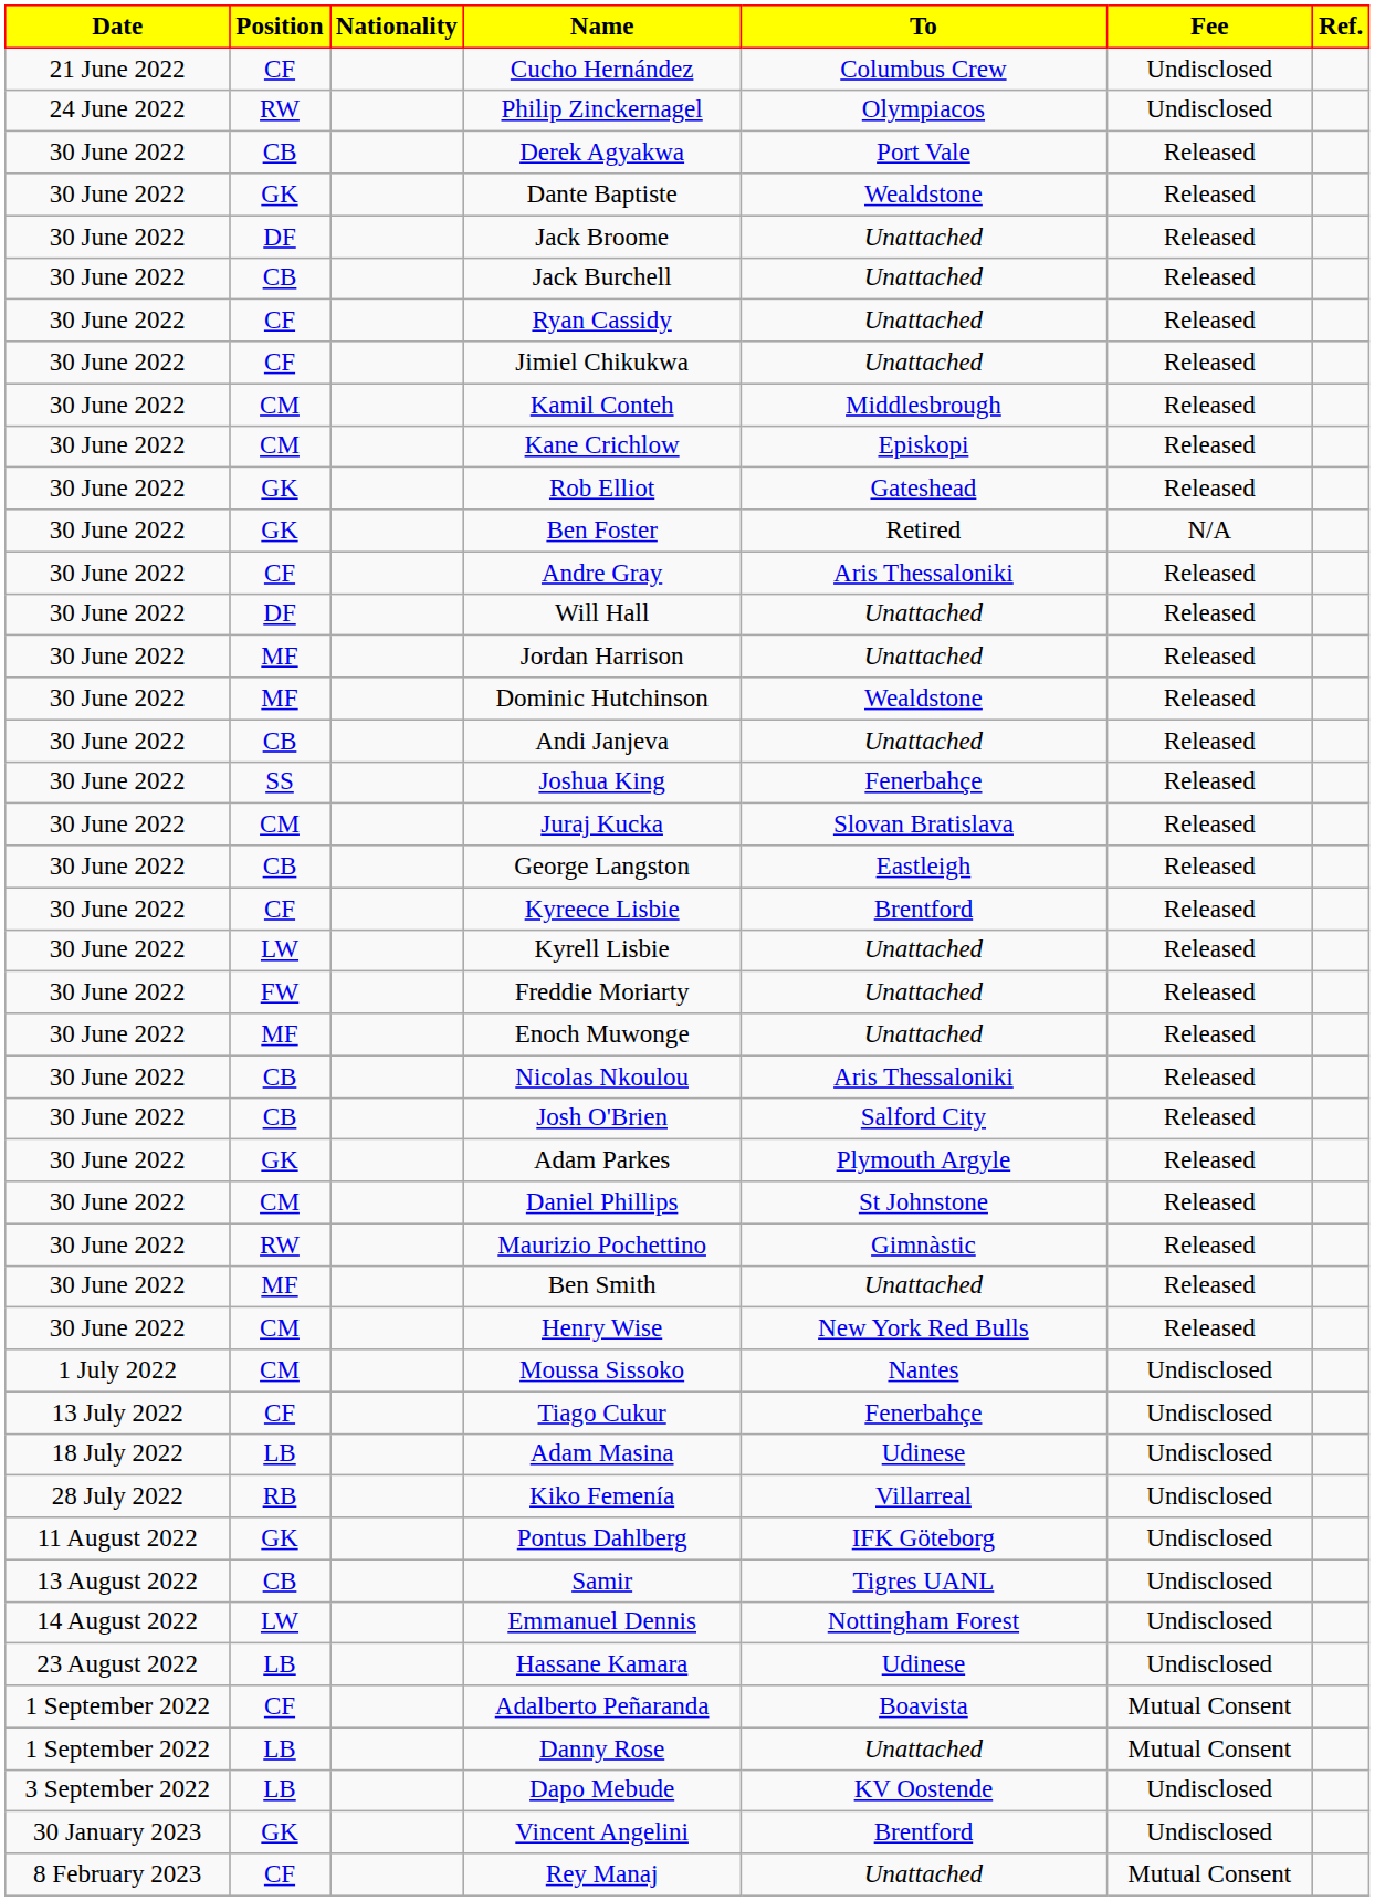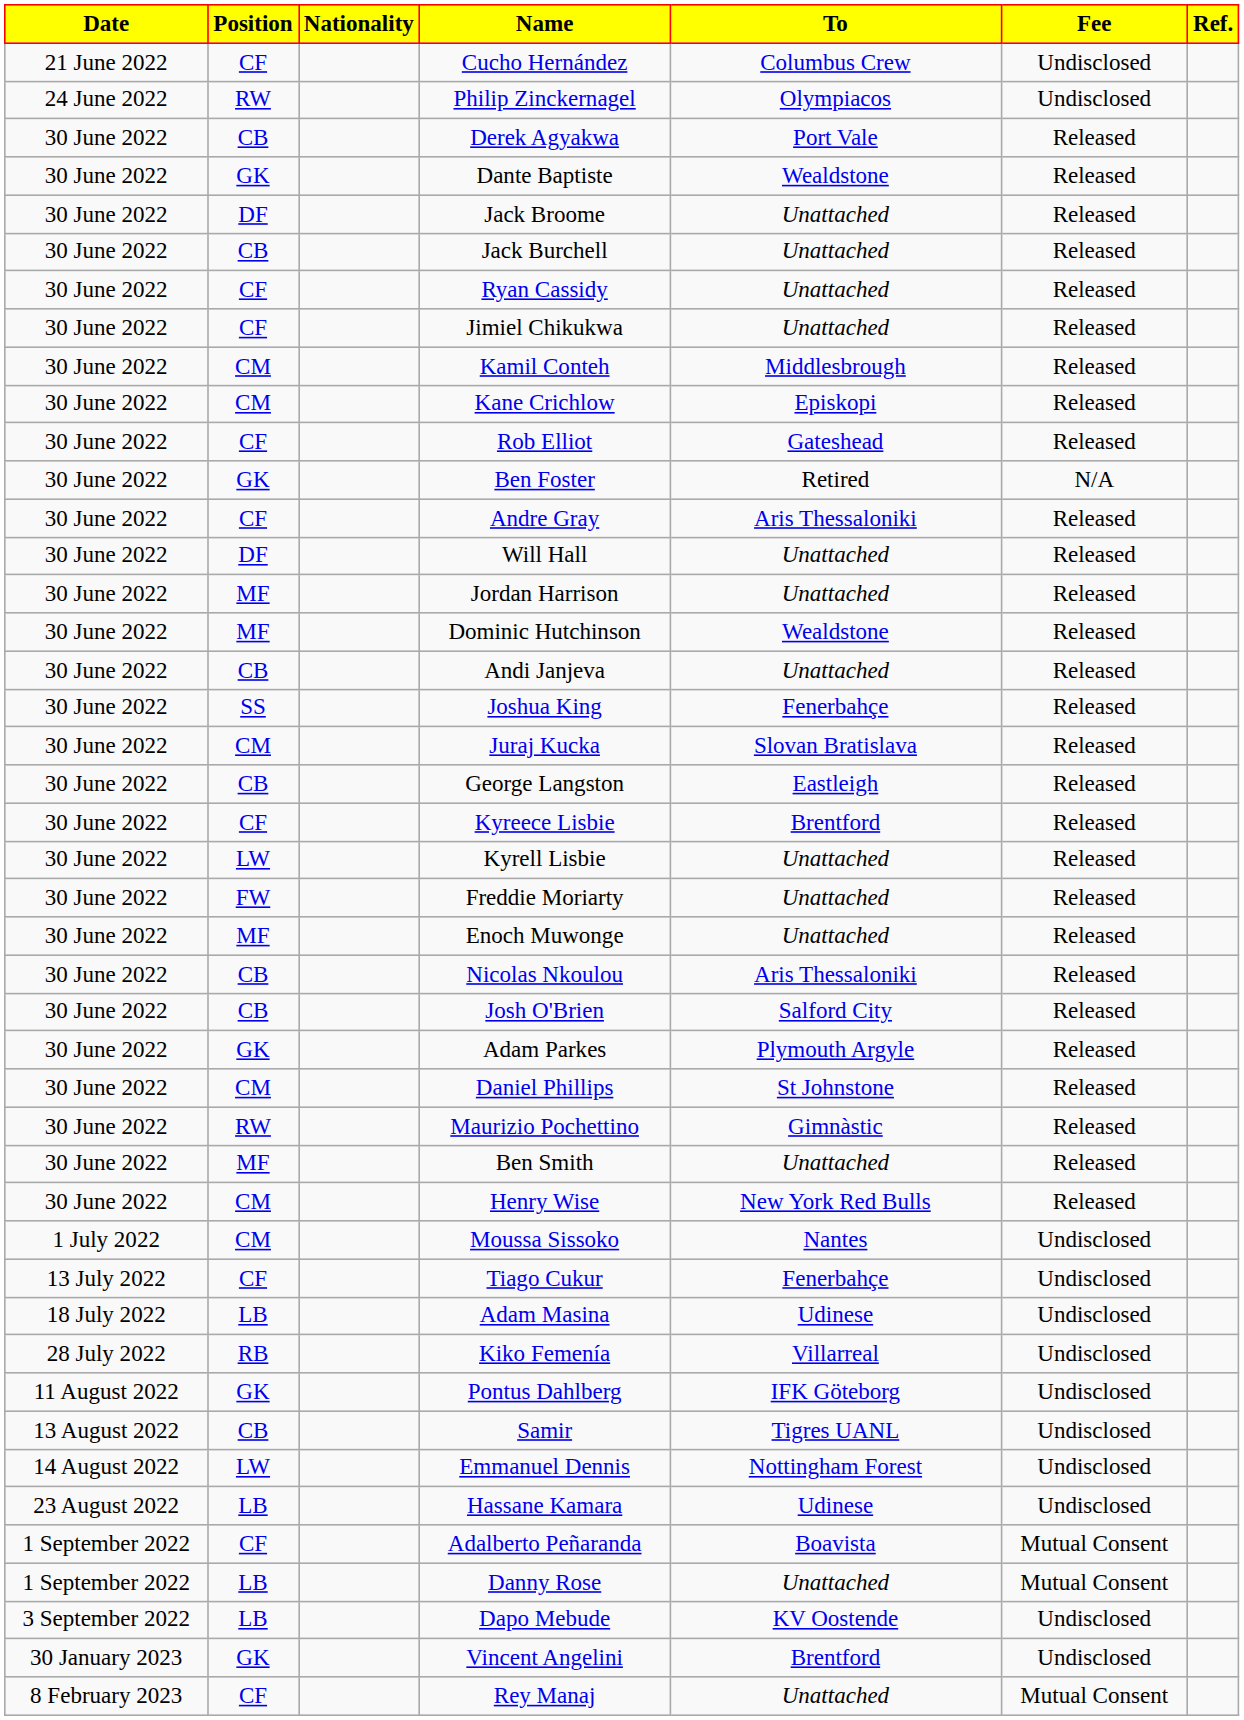 <table class="wikitable"  style="text-align:center; font-size:90%; ">
 <tr>
 <th style="background:#FFFF00; color:black; border:1px solid red; width:120px;">Date</th>
 <th style="background:#FFFF00; color:black; border:1px solid red; width:50px;">Position</th>
 <th style="background:#FFFF00; color:black; border:1px solid red; width:50px;">Nationality</th>
 <th style="background:#FFFF00; color:black; border:1px solid red; width:150px;">Name</th>
 <th style="background:#FFFF00; color:black; border:1px solid red; width:200px;">To</th>
 <th style="background:#FFFF00; color:black; border:1px solid red; width:110px;">Fee</th>
 <th style="background:#FFFF00; color:black; border:1px solid red; width:25px;">Ref.</th>
 </tr>
 <tr>
 <td>21 June 2022</td>
 <td><a href='#'>CF</a></td>
 <td></td>
 <td><a href='#'>Cucho Hernández</a></td>
 <td> <a href='#'>Columbus Crew</a></td>
 <td>Undisclosed</td>
 <td></td>
 </tr>
 <tr>
 <td>24 June 2022</td>
 <td><a href='#'>RW</a></td>
 <td></td>
 <td><a href='#'>Philip Zinckernagel</a></td>
 <td> <a href='#'>Olympiacos</a></td>
 <td>Undisclosed</td>
 <td></td>
 </tr>
 <tr>
 <td>30 June 2022</td>
 <td><a href='#'>CB</a></td>
 <td></td>
 <td><a href='#'>Derek Agyakwa</a></td>
 <td> <a href='#'>Port Vale</a></td>
 <td>Released</td>
 <td></td>
 </tr>
 <tr>
 <td>30 June 2022</td>
 <td><a href='#'>GK</a></td>
 <td></td>
 <td>Dante Baptiste</td>
 <td> <a href='#'>Wealdstone</a></td>
 <td>Released</td>
 <td></td>
 </tr>
 <tr>
 <td>30 June 2022</td>
 <td><a href='#'>DF</a></td>
 <td></td>
 <td>Jack Broome</td>
 <td> <em>Unattached</em></td>
 <td>Released</td>
 <td></td>
 </tr>
 <tr>
 <td>30 June 2022</td>
 <td><a href='#'>CB</a></td>
 <td></td>
 <td>Jack Burchell</td>
 <td> <em>Unattached</em></td>
 <td>Released</td>
 <td></td>
 </tr>
 <tr>
 <td>30 June 2022</td>
 <td><a href='#'>CF</a></td>
 <td></td>
 <td><a href='#'>Ryan Cassidy</a></td>
 <td> <em>Unattached</em></td>
 <td>Released</td>
 <td></td>
 </tr>
 <tr>
 <td>30 June 2022</td>
 <td><a href='#'>CF</a></td>
 <td></td>
 <td>Jimiel Chikukwa</td>
 <td> <em>Unattached</em></td>
 <td>Released</td>
 <td></td>
 </tr>
 <tr>
 <td>30 June 2022</td>
 <td><a href='#'>CM</a></td>
 <td></td>
 <td><a href='#'>Kamil Conteh</a></td>
 <td> <a href='#'>Middlesbrough</a></td>
 <td>Released</td>
 <td></td>
 </tr>
 <tr>
 <td>30 June 2022</td>
 <td><a href='#'>CM</a></td>
 <td></td>
 <td><a href='#'>Kane Crichlow</a></td>
 <td> <a href='#'>Episkopi</a></td>
 <td>Released</td>
 <td></td>
 </tr>
 <tr>
 <td>30 June 2022</td>
-<td><a href='#'>GK</a></td>
+<td><a href='#'>CF</a></td>
 <td></td>
 <td><a href='#'>Rob Elliot</a></td>
 <td> <a href='#'>Gateshead</a></td>
 <td>Released</td>
 <td></td>
 </tr>
 <tr>
 <td>30 June 2022</td>
 <td><a href='#'>GK</a></td>
 <td></td>
 <td><a href='#'>Ben Foster</a></td>
 <td> Retired</td>
 <td>N/A</td>
 <td></td>
 </tr>
 <tr>
 <td>30 June 2022</td>
 <td><a href='#'>CF</a></td>
 <td></td>
 <td><a href='#'>Andre Gray</a></td>
 <td> <a href='#'>Aris Thessaloniki</a></td>
 <td>Released</td>
 <td></td>
 </tr>
 <tr>
 <td>30 June 2022</td>
 <td><a href='#'>DF</a></td>
 <td></td>
 <td>Will Hall</td>
 <td> <em>Unattached</em></td>
 <td>Released</td>
 <td></td>
 </tr>
 <tr>
 <td>30 June 2022</td>
 <td><a href='#'>MF</a></td>
 <td></td>
 <td>Jordan Harrison</td>
 <td> <em>Unattached</em></td>
 <td>Released</td>
 <td></td>
 </tr>
 <tr>
 <td>30 June 2022</td>
 <td><a href='#'>MF</a></td>
 <td></td>
 <td>Dominic Hutchinson</td>
 <td> <a href='#'>Wealdstone</a></td>
 <td>Released</td>
 <td></td>
 </tr>
 <tr>
 <td>30 June 2022</td>
 <td><a href='#'>CB</a></td>
 <td></td>
 <td>Andi Janjeva</td>
 <td> <em>Unattached</em></td>
 <td>Released</td>
 <td></td>
 </tr>
 <tr>
 <td>30 June 2022</td>
 <td><a href='#'>SS</a></td>
 <td></td>
 <td><a href='#'>Joshua King</a></td>
 <td> <a href='#'>Fenerbahçe</a></td>
 <td>Released</td>
 <td></td>
 </tr>
 <tr>
 <td>30 June 2022</td>
 <td><a href='#'>CM</a></td>
 <td></td>
 <td><a href='#'>Juraj Kucka</a></td>
 <td> <a href='#'>Slovan Bratislava</a></td>
 <td>Released</td>
 <td></td>
 </tr>
 <tr>
 <td>30 June 2022</td>
 <td><a href='#'>CB</a></td>
 <td></td>
 <td>George Langston</td>
 <td> <a href='#'>Eastleigh</a></td>
 <td>Released</td>
 <td></td>
 </tr>
 <tr>
 <td>30 June 2022</td>
 <td><a href='#'>CF</a></td>
 <td></td>
 <td><a href='#'>Kyreece Lisbie</a></td>
 <td> <a href='#'>Brentford</a></td>
 <td>Released</td>
 <td></td>
 </tr>
 <tr>
 <td>30 June 2022</td>
 <td><a href='#'>LW</a></td>
 <td></td>
 <td>Kyrell Lisbie</td>
 <td> <em>Unattached</em></td>
 <td>Released</td>
 <td></td>
 </tr>
 <tr>
 <td>30 June 2022</td>
 <td><a href='#'>FW</a></td>
 <td></td>
 <td>Freddie Moriarty</td>
 <td> <em>Unattached</em></td>
 <td>Released</td>
 <td></td>
 </tr>
 <tr>
 <td>30 June 2022</td>
 <td><a href='#'>MF</a></td>
 <td></td>
 <td>Enoch Muwonge</td>
 <td> <em>Unattached</em></td>
 <td>Released</td>
 <td></td>
 </tr>
 <tr>
 <td>30 June 2022</td>
 <td><a href='#'>CB</a></td>
 <td></td>
 <td><a href='#'>Nicolas Nkoulou</a></td>
 <td> <a href='#'>Aris Thessaloniki</a></td>
 <td>Released</td>
 <td></td>
 </tr>
 <tr>
 <td>30 June 2022</td>
 <td><a href='#'>CB</a></td>
 <td></td>
 <td><a href='#'>Josh O'Brien</a></td>
 <td> <a href='#'>Salford City</a></td>
 <td>Released</td>
 <td></td>
 </tr>
 <tr>
 <td>30 June 2022</td>
 <td><a href='#'>GK</a></td>
 <td></td>
 <td>Adam Parkes</td>
 <td> <a href='#'>Plymouth Argyle</a></td>
 <td>Released</td>
 <td></td>
 </tr>
 <tr>
 <td>30 June 2022</td>
 <td><a href='#'>CM</a></td>
 <td></td>
 <td><a href='#'>Daniel Phillips</a></td>
 <td> <a href='#'> St Johnstone</a></td>
 <td>Released</td>
 <td></td>
 </tr>
 <tr>
 <td>30 June 2022</td>
 <td><a href='#'>RW</a></td>
 <td></td>
 <td><a href='#'>Maurizio Pochettino</a></td>
 <td> <a href='#'> Gimnàstic</a></td>
 <td>Released</td>
 <td></td>
 </tr>
 <tr>
 <td>30 June 2022</td>
 <td><a href='#'>MF</a></td>
 <td></td>
 <td>Ben Smith</td>
 <td> <em>Unattached</em></td>
 <td>Released</td>
 <td></td>
 </tr>
 <tr>
 <td>30 June 2022</td>
 <td><a href='#'>CM</a></td>
 <td></td>
 <td><a href='#'>Henry Wise</a></td>
 <td> <a href='#'>New York Red Bulls</a></td>
 <td>Released</td>
 <td></td>
 </tr>
 <tr>
 <td>1 July 2022</td>
 <td><a href='#'>CM</a></td>
 <td></td>
 <td><a href='#'>Moussa Sissoko</a></td>
 <td> <a href='#'>Nantes</a></td>
 <td>Undisclosed</td>
 <td></td>
 </tr>
 <tr>
 <td>13 July 2022</td>
 <td><a href='#'>CF</a></td>
 <td></td>
 <td><a href='#'>Tiago Cukur</a></td>
 <td> <a href='#'>Fenerbahçe</a></td>
 <td>Undisclosed</td>
 <td></td>
 </tr>
 <tr>
 <td>18 July 2022</td>
 <td><a href='#'>LB</a></td>
 <td></td>
 <td><a href='#'>Adam Masina</a></td>
 <td> <a href='#'>Udinese</a></td>
 <td>Undisclosed</td>
 <td></td>
 </tr>
 <tr>
 <td>28 July 2022</td>
 <td><a href='#'>RB</a></td>
 <td></td>
 <td><a href='#'>Kiko Femenía</a></td>
 <td> <a href='#'>Villarreal</a></td>
 <td>Undisclosed</td>
 <td></td>
 </tr>
 <tr>
 <td>11 August 2022</td>
 <td><a href='#'>GK</a></td>
 <td></td>
 <td><a href='#'>Pontus Dahlberg</a></td>
 <td> <a href='#'>IFK Göteborg</a></td>
 <td>Undisclosed</td>
 <td></td>
 </tr>
 <tr>
 <td>13 August 2022</td>
 <td><a href='#'>CB</a></td>
 <td></td>
 <td><a href='#'>Samir</a></td>
 <td> <a href='#'>Tigres UANL</a></td>
 <td>Undisclosed</td>
 <td></td>
 </tr>
 <tr>
 <td>14 August 2022</td>
 <td><a href='#'>LW</a></td>
 <td></td>
 <td><a href='#'>Emmanuel Dennis</a></td>
 <td> <a href='#'>Nottingham Forest</a></td>
 <td>Undisclosed</td>
 <td></td>
 </tr>
 <tr>
 <td>23 August 2022</td>
 <td><a href='#'>LB</a></td>
 <td></td>
 <td><a href='#'>Hassane Kamara</a></td>
 <td> <a href='#'>Udinese</a></td>
 <td>Undisclosed</td>
 <td></td>
 </tr>
 <tr>
 <td>1 September 2022</td>
 <td><a href='#'>CF</a></td>
 <td></td>
 <td><a href='#'>Adalberto Peñaranda</a></td>
 <td> <a href='#'>Boavista</a></td>
 <td>Mutual Consent</td>
 <td></td>
 </tr>
 <tr>
 <td>1 September 2022</td>
 <td><a href='#'>LB</a></td>
 <td></td>
 <td><a href='#'>Danny Rose</a></td>
 <td> <em>Unattached</em></td>
 <td>Mutual Consent</td>
 <td></td>
 </tr>
 <tr>
 <td>3 September 2022</td>
 <td><a href='#'>LB</a></td>
 <td></td>
 <td><a href='#'>Dapo Mebude</a></td>
 <td> <a href='#'>KV Oostende</a></td>
 <td>Undisclosed</td>
 <td></td>
 </tr>
 <tr>
 <td>30 January 2023</td>
 <td><a href='#'>GK</a></td>
 <td></td>
 <td><a href='#'>Vincent Angelini</a></td>
 <td> <a href='#'>Brentford</a></td>
 <td>Undisclosed</td>
 <td></td>
 </tr>
 <tr>
 <td>8 February 2023</td>
 <td><a href='#'>CF</a></td>
 <td></td>
 <td><a href='#'>Rey Manaj</a></td>
 <td> <em>Unattached</em></td>
 <td>Mutual Consent</td>
 <td></td>
 </tr>
 </table>
